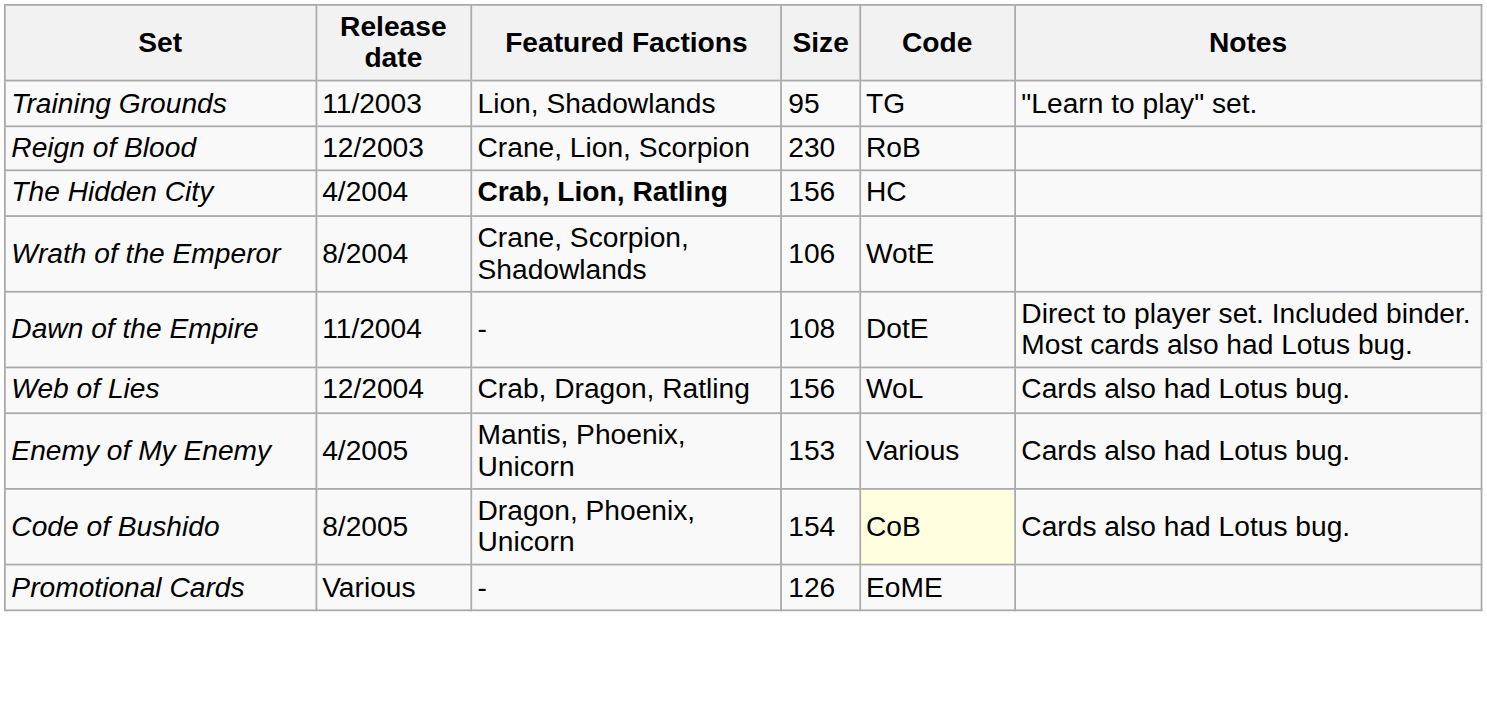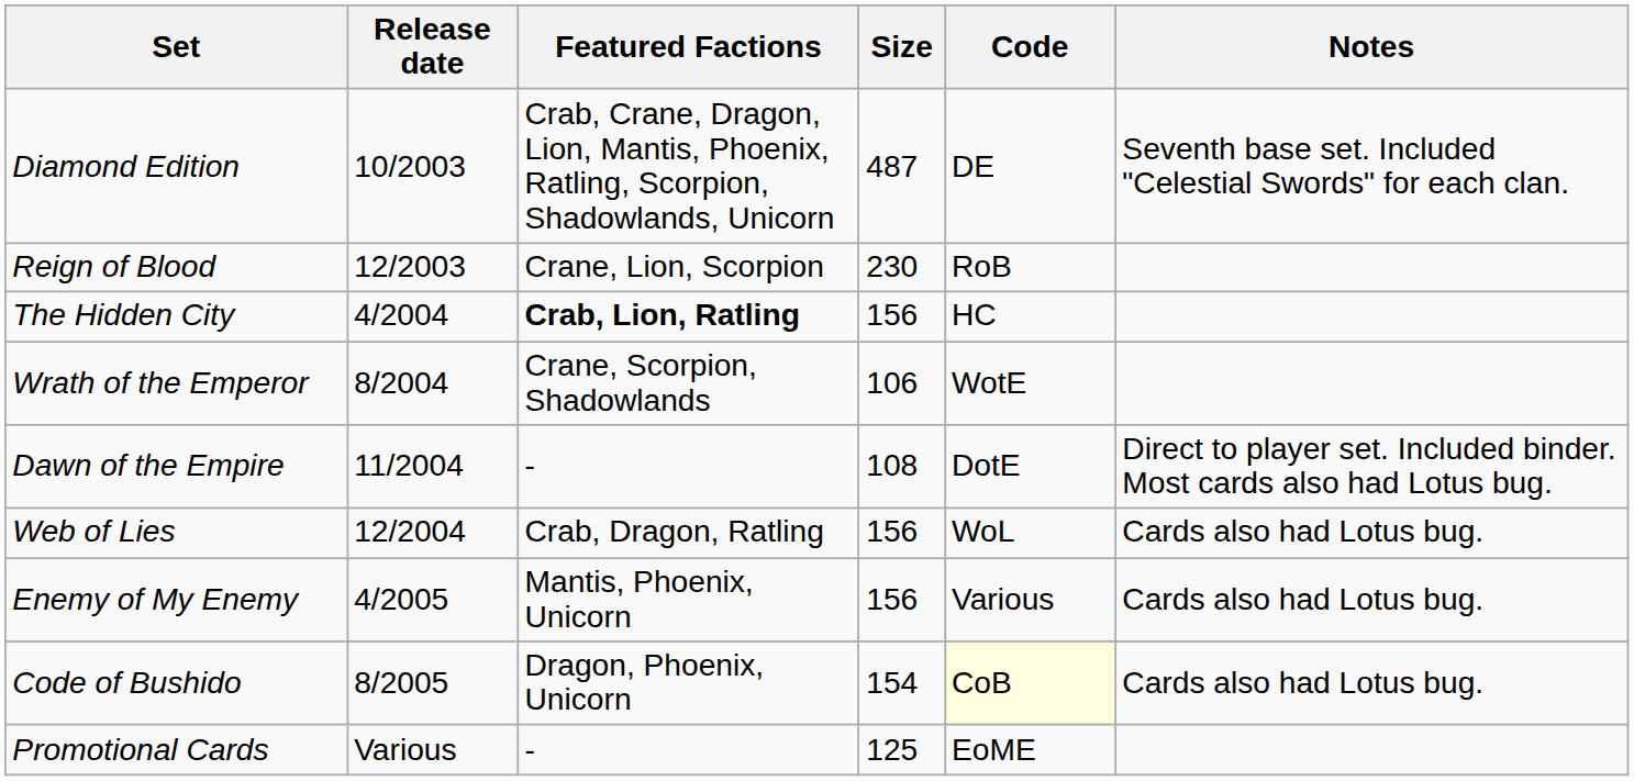 <table class="wikitable" width="95%" align="center">
 <tr>
 <th width="20%">Set</th>
 <th width="10%">Release date</th>
 <th width="20%">Featured Factions</th>
 <th width="5%">Size</th>
 <th width="10%">Code</th>
 <th width="30%">Notes</th>
 </tr>
 <tr>
-<td><em>Training Grounds</em></td>
-<td>11/2003</td>
-<td>Lion, Shadowlands</td>
-<td>95</td>
-<td>TG</td>
-<td>"Learn to play" set.</td>
+<td><em>Diamond Edition</em></td>
+<td>10/2003</td>
+<td>Crab, Crane, Dragon, Lion, Mantis, Phoenix, Ratling, Scorpion, Shadowlands, Unicorn</td>
+<td>487</td>
+<td>DE</td>
+<td>Seventh base set. Included "Celestial Swords" for each clan.</td>
 </tr>
 <tr>
 <td><em>Reign of Blood</em></td>
 <td>12/2003</td>
 <td>Crane, Lion, Scorpion</td>
 <td>230</td>
 <td>RoB</td>
 <td></td>
 </tr>
 <tr>
 <td><em>The Hidden City</em></td>
 <td>4/2004</td>
 <td><strong>Crab, Lion, Ratling</strong></td>
 <td>156</td>
 <td>HC</td>
 <td></td>
 </tr>
 <tr>
 <td><em>Wrath of the Emperor</em></td>
 <td>8/2004</td>
 <td>Crane, Scorpion, Shadowlands</td>
 <td>106</td>
 <td>WotE</td>
 <td></td>
 </tr>
 <tr>
 <td><em>Dawn of the Empire</em></td>
 <td>11/2004</td>
 <td>-</td>
 <td>108</td>
 <td>DotE</td>
 <td>Direct to player set. Included binder.  Most cards also had Lotus bug.</td>
 </tr>
 <tr>
 <td><em>Web of Lies</em></td>
 <td>12/2004</td>
 <td>Crab, Dragon, Ratling</td>
 <td>156</td>
 <td>WoL</td>
 <td>Cards also had Lotus bug.</td>
 </tr>
 <tr>
 <td><em>Enemy of My Enemy</em></td>
 <td>4/2005</td>
 <td>Mantis, Phoenix, Unicorn</td>
-<td>153</td>
+<td>156</td>
 <td>Various</td>
 <td>Cards also had Lotus bug.</td>
 </tr>
 <tr>
 <td><em>Code of Bushido</em></td>
 <td>8/2005</td>
 <td>Dragon, Phoenix, Unicorn</td>
 <td>154</td>
 <td style="background: lightyellow;">CoB</td>
 <td>Cards also had Lotus bug.</td>
 </tr>
 <tr>
 <td><em>Promotional Cards</em></td>
 <td>Various</td>
 <td>-</td>
-<td>126</td>
+<td>125</td>
 <td>EoME</td>
 <td></td>
 </tr>
 </table>
